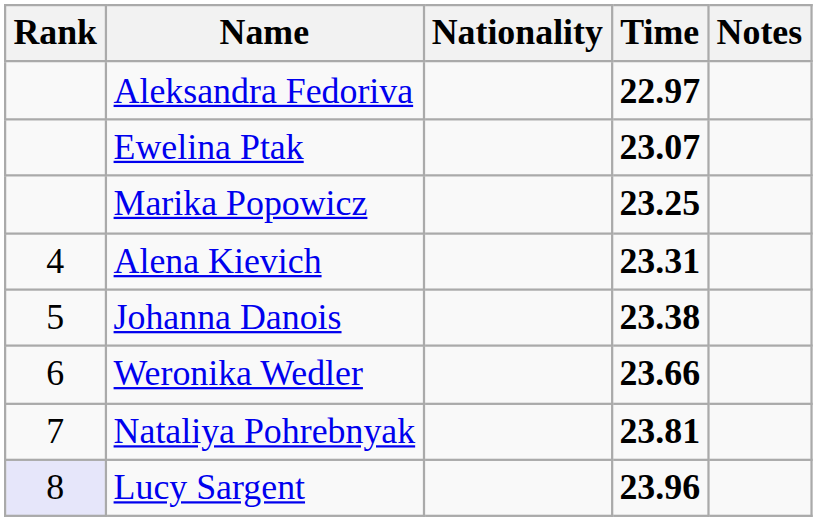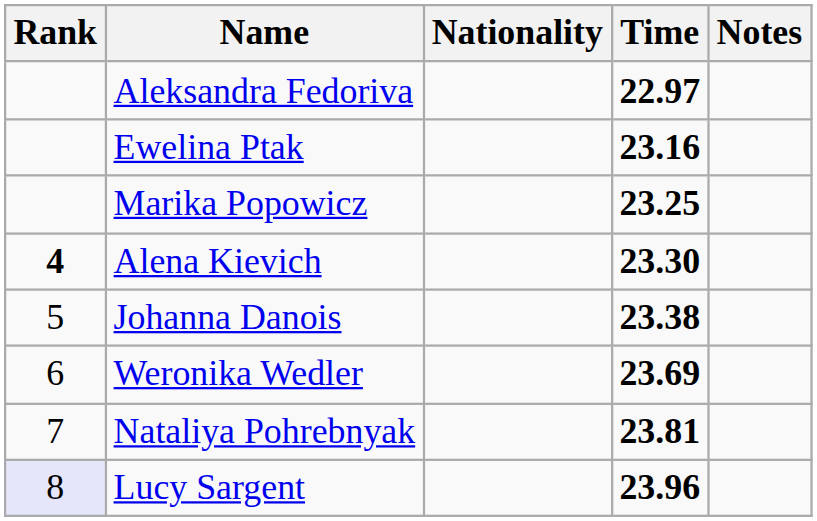 <table class="wikitable sortable" style="text-align:center">
 <tr>
 <th>Rank</th>
 <th>Name</th>
 <th>Nationality</th>
 <th>Time</th>
 <th>Notes</th>
 </tr>
 <tr>
 <td></td>
 <td align=left><a href='#'>Aleksandra Fedoriva</a></td>
 <td align=left></td>
 <td><strong>22.97</strong></td>
 <td></td>
 </tr>
 <tr>
 <td></td>
 <td align=left><a href='#'>Ewelina Ptak</a></td>
 <td align=left></td>
-<td><strong>23.07</strong></td>
+<td><strong>23.16</strong></td>
 <td></td>
 </tr>
 <tr>
 <td></td>
 <td align=left><a href='#'>Marika Popowicz</a></td>
 <td align=left></td>
 <td><strong>23.25</strong></td>
 <td></td>
 </tr>
 <tr>
-<td>4</td>
+<td><strong>4</strong></td>
 <td align=left><a href='#'>Alena Kievich</a></td>
 <td align=left></td>
-<td><strong>23.31</strong></td>
+<td><strong>23.30</strong></td>
 <td></td>
 </tr>
 <tr>
 <td>5</td>
 <td align=left><a href='#'>Johanna Danois</a></td>
 <td align=left></td>
 <td><strong>23.38</strong></td>
 <td></td>
 </tr>
 <tr>
 <td>6</td>
 <td align=left><a href='#'>Weronika Wedler</a></td>
 <td align=left></td>
-<td><strong>23.66</strong></td>
+<td><strong>23.69</strong></td>
 <td></td>
 </tr>
 <tr>
 <td>7</td>
 <td align=left><a href='#'>Nataliya Pohrebnyak</a></td>
 <td align=left></td>
 <td><strong>23.81</strong></td>
 <td></td>
 </tr>
 <tr>
 <td style="background: lavender;">8</td>
 <td align=left><a href='#'>Lucy Sargent</a></td>
 <td align=left></td>
 <td><strong>23.96</strong></td>
 <td></td>
 </tr>
 </table>
